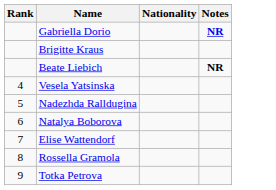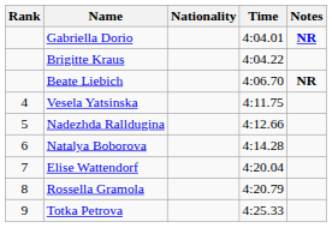 <table class="wikitable sortable" style="text-align:center">
 <tr>
 <th>Rank</th>
 <th>Name</th>
 <th>Nationality</th>
+<th>Time</th>
 <th>Notes</th>
 </tr>
 <tr>
 <td></td>
 <td align="left"><a href='#'>Gabriella Dorio</a></td>
 <td align=left></td>
+<td>4:04.01</td>
 <td><strong><a href='#'>NR</a></strong></td>
 </tr>
 <tr>
 <td></td>
 <td align="left"><a href='#'>Brigitte Kraus</a></td>
 <td align=left></td>
+<td>4:04.22</td>
 <td></td>
 </tr>
 <tr>
 <td></td>
 <td align="left"><a href='#'>Beate Liebich</a></td>
 <td align=left></td>
+<td>4:06.70</td>
 <td><strong>NR</strong></td>
 </tr>
 <tr>
 <td>4</td>
 <td align="left"><a href='#'>Vesela Yatsinska</a></td>
 <td align=left></td>
+<td>4:11.75</td>
 <td></td>
 </tr>
 <tr>
 <td>5</td>
 <td align="left"><a href='#'>Nadezhda Ralldugina</a></td>
 <td align=left></td>
+<td>4:12.66</td>
 <td></td>
 </tr>
 <tr>
 <td>6</td>
 <td align="left"><a href='#'>Natalya Boborova</a></td>
 <td align=left></td>
+<td>4:14.28</td>
 <td></td>
 </tr>
 <tr>
 <td>7</td>
 <td align="left"><a href='#'>Elise Wattendorf</a></td>
 <td align=left></td>
+<td>4:20.04</td>
 <td></td>
 </tr>
 <tr>
 <td>8</td>
 <td align="left"><a href='#'>Rossella Gramola</a></td>
 <td align=left></td>
+<td>4:20.79</td>
 <td></td>
 </tr>
 <tr>
 <td>9</td>
 <td align="left"><a href='#'>Totka Petrova</a></td>
 <td align=left></td>
+<td>4:25.33</td>
 <td></td>
 </tr>
 </table>
